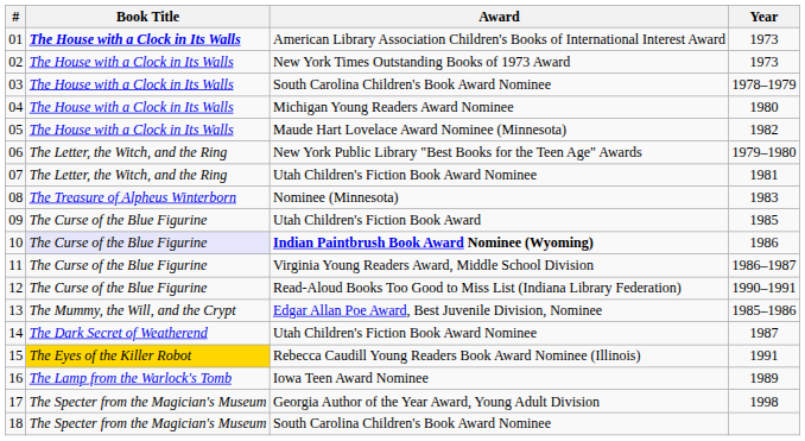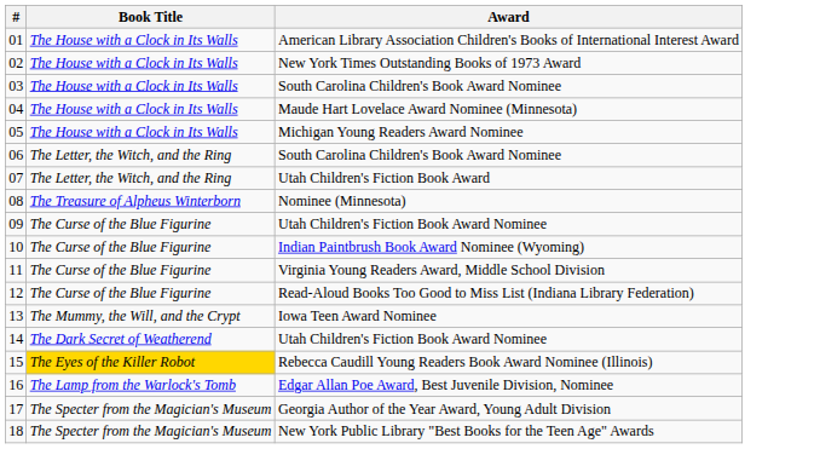 <table class="wikitable sortable" style="white-space:nowrap">
 <tr>
 <th>#</th>
 <th>Book Title</th>
 <th>Award</th>
-<th>Year</th>
 </tr>
 <tr>
 <td style="text-align:center">01</td>
-<td><strong><em><a href='#'>The House with a Clock in Its Walls</a></em></strong></td>
+<td><em><a href='#'>The House with a Clock in Its Walls</a></em></td>
 <td>American Library Association Children's Books of International Interest Award</td>
-<td style="text-align:center">1973</td>
 </tr>
 <tr>
 <td style="text-align:center">02</td>
 <td><em><a href='#'>The House with a Clock in Its Walls</a></em></td>
 <td>New York Times Outstanding Books of 1973 Award</td>
-<td style="text-align:center">1973</td>
 </tr>
 <tr>
 <td style="text-align:center">03</td>
 <td><em><a href='#'>The House with a Clock in Its Walls</a></em></td>
 <td>South Carolina Children's Book Award Nominee</td>
-<td style="text-align:center">1978–1979</td>
 </tr>
 <tr>
 <td style="text-align:center">04</td>
 <td><em><a href='#'>The House with a Clock in Its Walls</a></em></td>
-<td>Michigan Young Readers Award Nominee</td>
-<td style="text-align:center">1980</td>
+<td>Maude Hart Lovelace Award Nominee (Minnesota)</td>
 </tr>
 <tr>
 <td style="text-align:center">05</td>
 <td><em><a href='#'>The House with a Clock in Its Walls</a></em></td>
-<td>Maude Hart Lovelace Award Nominee (Minnesota)</td>
-<td style="text-align:center">1982</td>
+<td>Michigan Young Readers Award Nominee</td>
 </tr>
 <tr>
 <td style="text-align:center">06</td>
 <td><em>The Letter, the Witch, and the Ring</em></td>
-<td>New York Public Library "Best Books for the Teen Age" Awards</td>
-<td style="text-align:center">1979–1980</td>
+<td>South Carolina Children's Book Award Nominee</td>
 </tr>
 <tr>
 <td style="text-align:center">07</td>
 <td><em>The Letter, the Witch, and the Ring</em></td>
-<td>Utah Children's Fiction Book Award Nominee</td>
-<td style="text-align:center">1981</td>
+<td>Utah Children's Fiction Book Award</td>
 </tr>
 <tr>
 <td style="text-align:center">08</td>
 <td><em><a href='#'>The Treasure of Alpheus Winterborn</a></em></td>
 <td> Nominee (Minnesota)</td>
-<td style="text-align:center">1983</td>
 </tr>
 <tr>
 <td style="text-align:center">09</td>
 <td><em>The Curse of the Blue Figurine</em></td>
-<td>Utah Children's Fiction Book Award</td>
-<td style="text-align:center">1985</td>
+<td>Utah Children's Fiction Book Award Nominee</td>
 </tr>
 <tr>
 <td style="text-align:center">10</td>
-<td style="background: lavender;"><em>The Curse of the Blue Figurine</em></td>
-<td><strong><a href='#'>Indian Paintbrush Book Award</a> Nominee (Wyoming)</strong></td>
-<td style="text-align:center">1986</td>
+<td><em>The Curse of the Blue Figurine</em></td>
+<td><a href='#'>Indian Paintbrush Book Award</a> Nominee (Wyoming)</td>
 </tr>
 <tr>
 <td style="text-align:center">11</td>
 <td><em>The Curse of the Blue Figurine</em></td>
 <td>Virginia Young Readers Award, Middle School Division</td>
-<td style="text-align:center">1986–1987</td>
 </tr>
 <tr>
 <td style="text-align:center">12</td>
 <td><em>The Curse of the Blue Figurine</em></td>
 <td>Read-Aloud Books Too Good to Miss List (Indiana Library Federation)</td>
-<td style="text-align:center">1990–1991</td>
 </tr>
 <tr>
 <td style="text-align:center">13</td>
 <td><em>The Mummy, the Will, and the Crypt</em></td>
-<td><a href='#'>Edgar Allan Poe Award</a>, Best Juvenile Division, Nominee</td>
-<td style="text-align:center">1985–1986</td>
+<td>Iowa Teen Award Nominee</td>
 </tr>
 <tr>
 <td style="text-align:center">14</td>
 <td><em><a href='#'>The Dark Secret of Weatherend</a></em></td>
 <td>Utah Children's Fiction Book Award Nominee</td>
-<td style="text-align:center">1987</td>
 </tr>
 <tr>
 <td style="text-align:center">15</td>
 <td style="background: gold;"><em>The Eyes of the Killer Robot</em></td>
 <td>Rebecca Caudill Young Readers Book Award Nominee (Illinois)</td>
-<td style="text-align:center">1991</td>
 </tr>
 <tr>
 <td style="text-align:center">16</td>
 <td><em><a href='#'>The Lamp from the Warlock's Tomb</a></em></td>
-<td>Iowa Teen Award Nominee</td>
-<td style="text-align:center">1989</td>
+<td><a href='#'>Edgar Allan Poe Award</a>, Best Juvenile Division, Nominee</td>
 </tr>
 <tr>
 <td style="text-align:center">17</td>
 <td><em>The Specter from the Magician's Museum</em></td>
 <td>Georgia Author of the Year Award, Young Adult Division</td>
-<td style="text-align:center">1998</td>
 </tr>
 <tr>
 <td style="text-align:center">18</td>
 <td><em>The Specter from the Magician's Museum</em></td>
-<td>South Carolina Children's Book Award Nominee</td>
-<td style="text-align:center"></td>
+<td>New York Public Library "Best Books for the Teen Age" Awards</td>
 </tr>
 </table>
